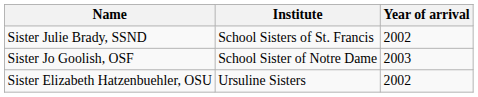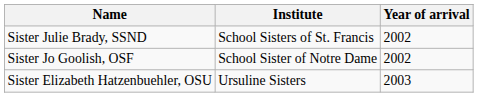 <table class="wikitable">
 <tr>
 <th>Name</th>
 <th>Institute</th>
 <th>Year of arrival</th>
 </tr>
 <tr>
 <td>Sister Julie Brady, SSND</td>
 <td>School Sisters of St. Francis</td>
 <td>2002</td>
 </tr>
 <tr>
 <td>Sister Jo Goolish, OSF</td>
 <td>School Sister of Notre Dame</td>
-<td>2003</td>
+<td>2002</td>
 </tr>
 <tr>
 <td>Sister Elizabeth Hatzenbuehler, OSU</td>
 <td>Ursuline Sisters</td>
-<td>2002</td>
+<td>2003</td>
 </tr>
 </table>
